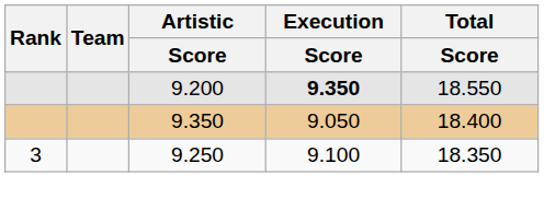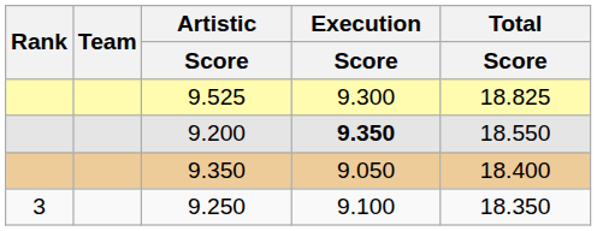 <table class="wikitable" style="text-align:center">
 <tr>
 <th rowspan=2>Rank</th>
 <th rowspan=2>Team</th>
 <th style="width:6em">Artistic</th>
 <th style="width:6em">Execution</th>
 <th style="width:6em">Total</th>
 </tr>
 <tr>
 <th>Score</th>
 <th>Score</th>
 <th>Score</th>
+</tr>
+<tr style="background:#fffcaf;">
+<td></td>
+<td align="left"></td>
+<td>9.525</td>
+<td>9.300</td>
+<td>18.825</td>
 </tr>
 <tr style="background:#e5e5e5;">
 <td></td>
 <td align="left"></td>
 <td>9.200</td>
 <td><strong>9.350</strong></td>
 <td>18.550</td>
 </tr>
 <tr style="background:#ec9;">
 <td></td>
 <td align="left"></td>
 <td>9.350</td>
 <td>9.050</td>
 <td>18.400</td>
 </tr>
 <tr>
 <td>3</td>
 <td align="left"></td>
 <td>9.250</td>
 <td>9.100</td>
 <td>18.350</td>
 </tr>
 </table>
